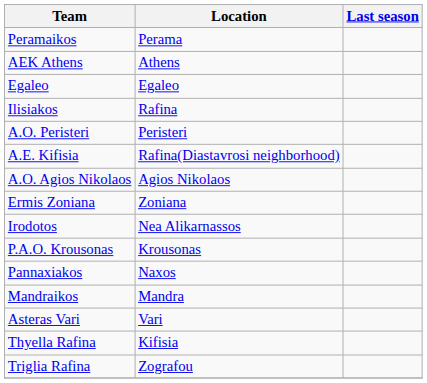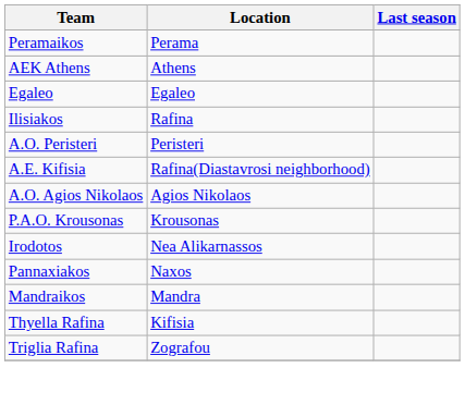 <table class="wikitable sortable">
 <tr>
 <th>Team</th>
 <th>Location</th>
 <th><a href='#'>Last season</a></th>
 </tr>
 <tr>
 <td><a href='#'>Peramaikos</a></td>
 <td><a href='#'>Perama</a></td>
 <td></td>
 </tr>
 <tr>
 <td><a href='#'>AEK Athens</a></td>
 <td><a href='#'>Athens</a></td>
 <td></td>
 </tr>
 <tr>
 <td><a href='#'>Egaleo</a></td>
 <td><a href='#'>Egaleo</a></td>
 <td></td>
 </tr>
 <tr>
 <td><a href='#'>Ilisiakos</a></td>
 <td><a href='#'>Rafina</a></td>
 <td></td>
 </tr>
 <tr>
 <td><a href='#'>A.O. Peristeri</a></td>
 <td><a href='#'>Peristeri</a></td>
 <td></td>
 </tr>
 <tr>
 <td><a href='#'>A.E. Kifisia</a></td>
 <td><a href='#'>Rafina(Diastavrosi neighborhood)</a></td>
 <td></td>
 </tr>
 <tr>
 <td><a href='#'>A.O. Agios Nikolaos</a></td>
 <td><a href='#'>Agios Nikolaos</a></td>
 <td></td>
 </tr>
 <tr>
-<td><a href='#'>Ermis Zoniana</a></td>
-<td><a href='#'>Zoniana</a></td>
+<td><a href='#'>P.A.O. Krousonas</a></td>
+<td><a href='#'>Krousonas</a></td>
 <td></td>
 </tr>
 <tr>
 <td><a href='#'>Irodotos</a></td>
 <td><a href='#'>Nea Alikarnassos</a></td>
-<td></td>
-</tr>
-<tr>
-<td><a href='#'>P.A.O. Krousonas</a></td>
-<td><a href='#'>Krousonas</a></td>
 <td></td>
 </tr>
 <tr>
 <td><a href='#'>Pannaxiakos</a></td>
 <td><a href='#'>Naxos</a></td>
 <td></td>
 </tr>
 <tr>
 <td><a href='#'>Mandraikos</a></td>
 <td><a href='#'>Mandra</a></td>
-<td></td>
-</tr>
-<tr>
-<td><a href='#'>Asteras Vari</a></td>
-<td><a href='#'>Vari</a></td>
 <td></td>
 </tr>
 <tr>
 <td><a href='#'>Thyella Rafina</a></td>
 <td><a href='#'>Kifisia</a></td>
 <td></td>
 </tr>
 <tr>
 <td><a href='#'>Triglia Rafina</a></td>
 <td><a href='#'>Zografou</a></td>
 <td></td>
 </tr>
 <tr>
 </tr>
 </table>
